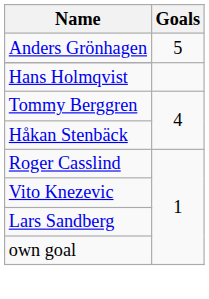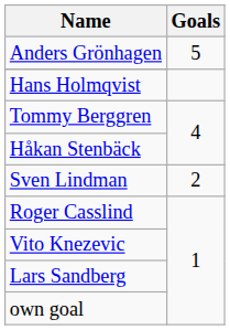 <table class="wikitable">
 <tr>
 <th>Name</th>
 <th>Goals</th>
 </tr>
 <tr>
 <td> <a href='#'>Anders Grönhagen</a></td>
 <td rowspan="2" style="text-align:center;">5</td>
 </tr>
 <tr>
 </tr>
 <tr>
 <td> <a href='#'>Hans Holmqvist</a></td>
 </tr>
 <tr>
 <td> <a href='#'>Tommy Berggren</a></td>
 <td rowspan="2" style="text-align:center;">4</td>
 </tr>
 <tr>
 <td> <a href='#'>Håkan Stenbäck</a></td>
 </tr>
 <tr>
+<td> <a href='#'>Sven Lindman</a></td>
+<td style="text-align:center;">2</td>
+</tr>
+<tr>
 <td> <a href='#'>Roger Casslind</a></td>
 <td rowspan="4" style="text-align:center;">1</td>
 </tr>
 <tr>
 <td> <a href='#'>Vito Knezevic</a></td>
 </tr>
 <tr>
 <td> <a href='#'>Lars Sandberg</a></td>
 </tr>
 <tr>
 <td>own goal</td>
 </tr>
 </table>
